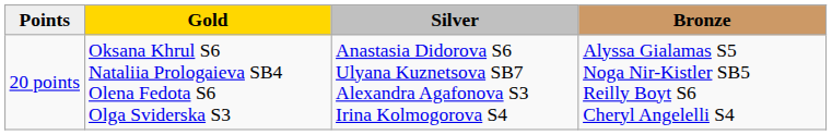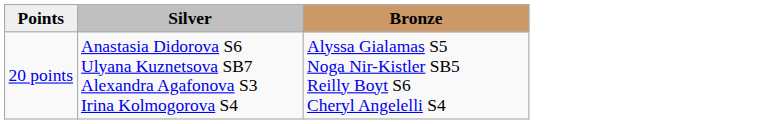 <table class="wikitable" style="text-align:left">
 <tr align="center">
 <td bgcolor=efefef><strong>Points</strong></td>
-<td width=200 bgcolor=gold><strong>Gold</strong></td>
 <td width=200 bgcolor=silver><strong>Silver</strong></td>
 <td width=200 bgcolor=CC9966><strong>Bronze</strong></td>
 </tr>
 <tr>
 <td><a href='#'>20 points</a></td>
-<td><a href='#'>Oksana Khrul</a> S6<br><a href='#'>Nataliia Prologaieva</a> SB4<br><a href='#'>Olena Fedota</a> S6<br><a href='#'>Olga Sviderska</a> S3<br></td>
 <td><a href='#'>Anastasia Didorova</a> S6<br><a href='#'>Ulyana Kuznetsova</a> SB7<br><a href='#'>Alexandra Agafonova</a> S3<br><a href='#'>Irina Kolmogorova</a> S4<br></td>
 <td><a href='#'>Alyssa Gialamas</a> S5<br><a href='#'>Noga Nir-Kistler</a> SB5<br><a href='#'>Reilly Boyt</a> S6<br><a href='#'>Cheryl Angelelli</a> S4<br></td>
 </tr>
 </table>
